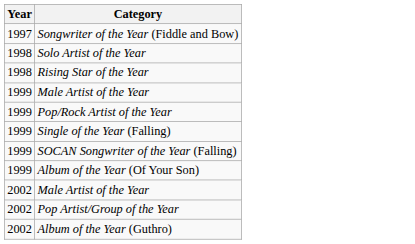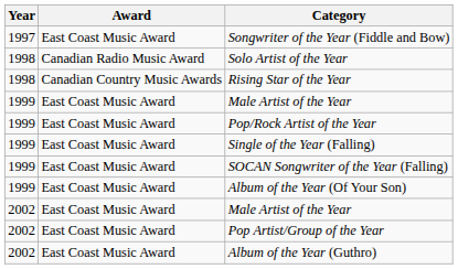 <table class="wikitable">
 <tr>
 <th>Year</th>
+<th>Award</th>
 <th>Category</th>
 </tr>
 <tr>
 <td>1997</td>
+<td>East Coast Music Award</td>
 <td><em>Songwriter of the Year</em> (Fiddle and Bow)</td>
 </tr>
 <tr>
 <td>1998</td>
+<td>Canadian Radio Music Award</td>
 <td><em>Solo Artist of the Year</em></td>
 </tr>
 <tr>
 <td>1998</td>
+<td>Canadian Country Music Awards</td>
 <td><em>Rising Star of the Year</em></td>
 </tr>
 <tr>
 <td>1999</td>
+<td>East Coast Music Award</td>
 <td><em>Male Artist of the Year</em></td>
 </tr>
 <tr>
 <td>1999</td>
+<td>East Coast Music Award</td>
 <td><em>Pop/Rock Artist of the Year</em></td>
 </tr>
 <tr>
 <td>1999</td>
+<td>East Coast Music Award</td>
 <td><em>Single of the Year</em> (Falling)</td>
 </tr>
 <tr>
 <td>1999</td>
+<td>East Coast Music Award</td>
 <td><em>SOCAN Songwriter of the Year</em> (Falling)</td>
 </tr>
 <tr>
 <td>1999</td>
+<td>East Coast Music Award</td>
 <td><em>Album of the Year</em> (Of Your Son)</td>
 </tr>
 <tr>
 <td>2002</td>
+<td>East Coast Music Award</td>
 <td><em>Male Artist of the Year</em></td>
 </tr>
 <tr>
 <td>2002</td>
+<td>East Coast Music Award</td>
 <td><em>Pop Artist/Group of the Year</em></td>
 </tr>
 <tr>
 <td>2002</td>
+<td>East Coast Music Award</td>
 <td><em>Album of the Year</em> (Guthro)</td>
 </tr>
 </table>
